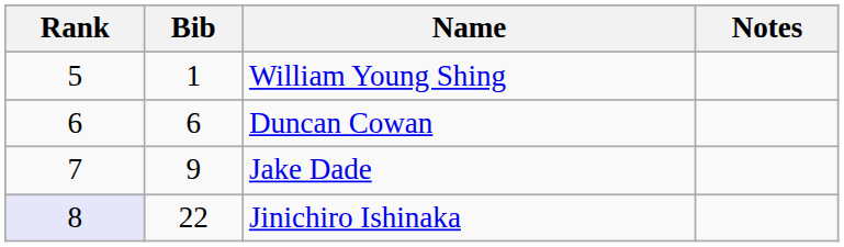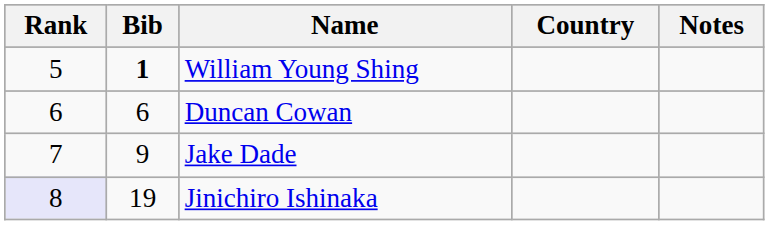 <table class="wikitable" style="text-align:center; width:450px">
 <tr>
 <th>Rank</th>
 <th>Bib</th>
 <th>Name</th>
+<th>Country</th>
 <th>Notes</th>
 </tr>
 <tr>
 <td>5</td>
-<td>1</td>
+<td><strong>1</strong></td>
 <td align=left><a href='#'>William Young Shing</a></td>
+<td align=left></td>
 <td></td>
 </tr>
 <tr>
 <td>6</td>
 <td>6</td>
 <td align=left><a href='#'>Duncan Cowan</a></td>
+<td align=left></td>
 <td></td>
 </tr>
 <tr>
 <td>7</td>
 <td>9</td>
 <td align=left><a href='#'>Jake Dade</a></td>
+<td align=left></td>
 <td></td>
 </tr>
 <tr>
 <td style="background: lavender;">8</td>
-<td>22</td>
+<td>19</td>
 <td align=left><a href='#'>Jinichiro Ishinaka</a></td>
+<td align=left></td>
 <td></td>
 </tr>
 </table>
